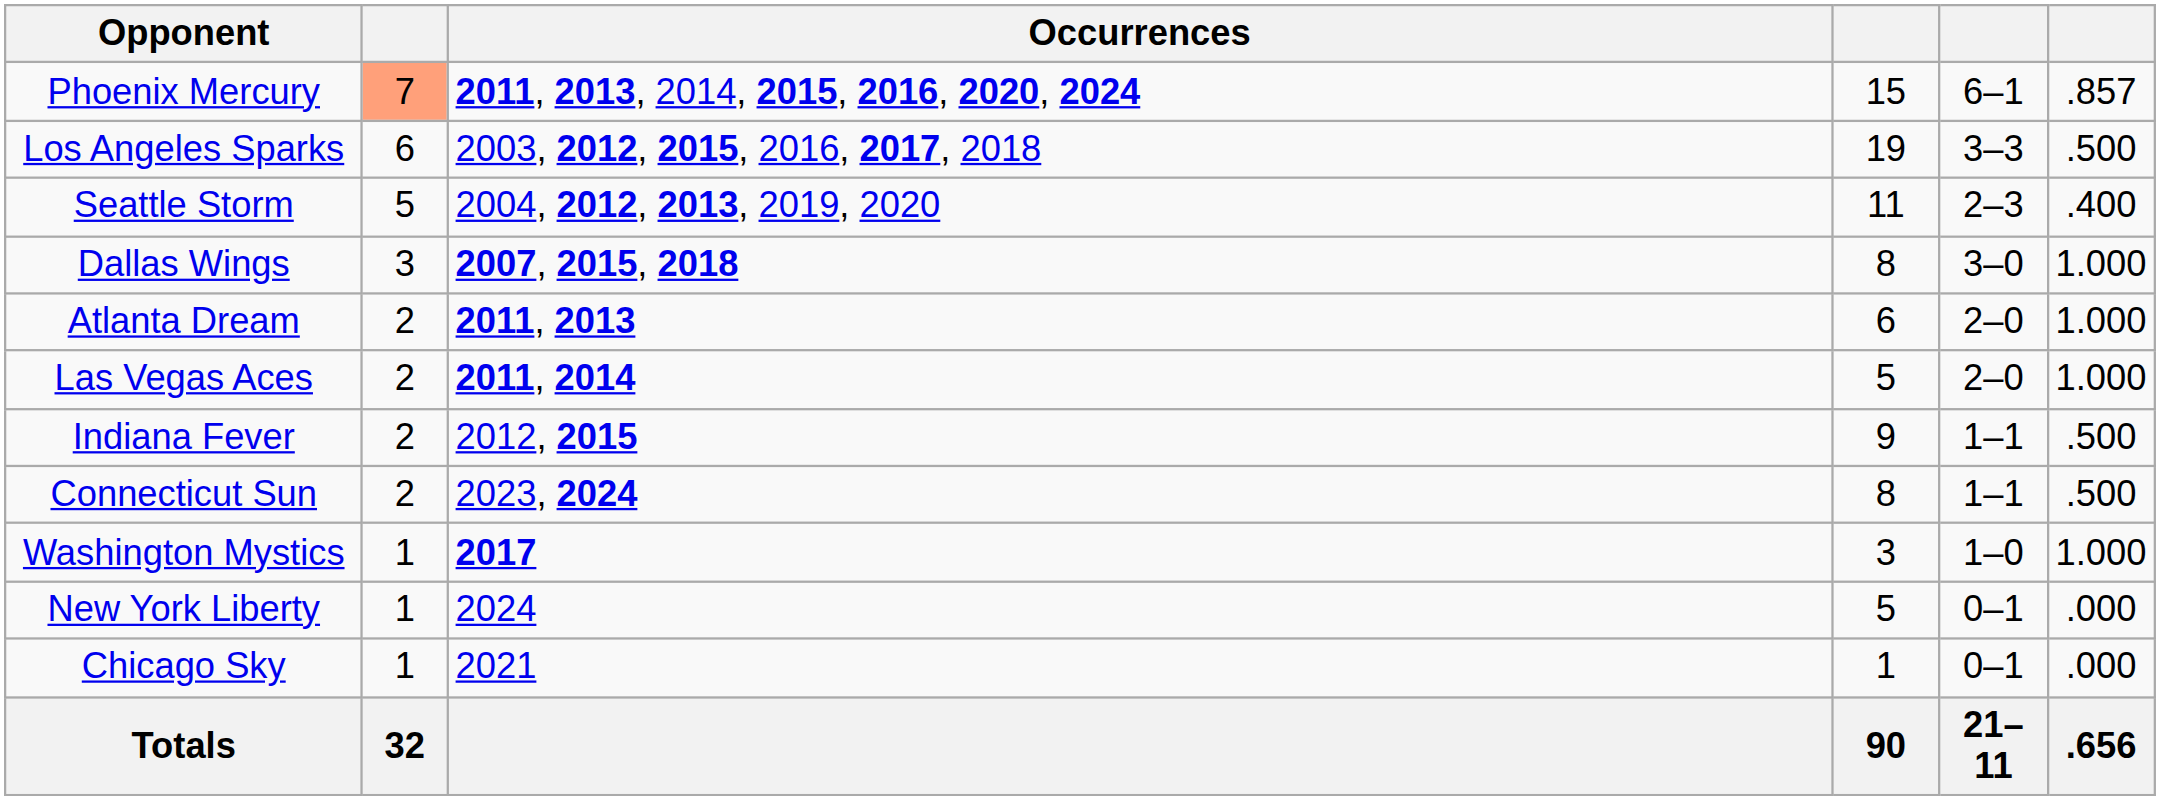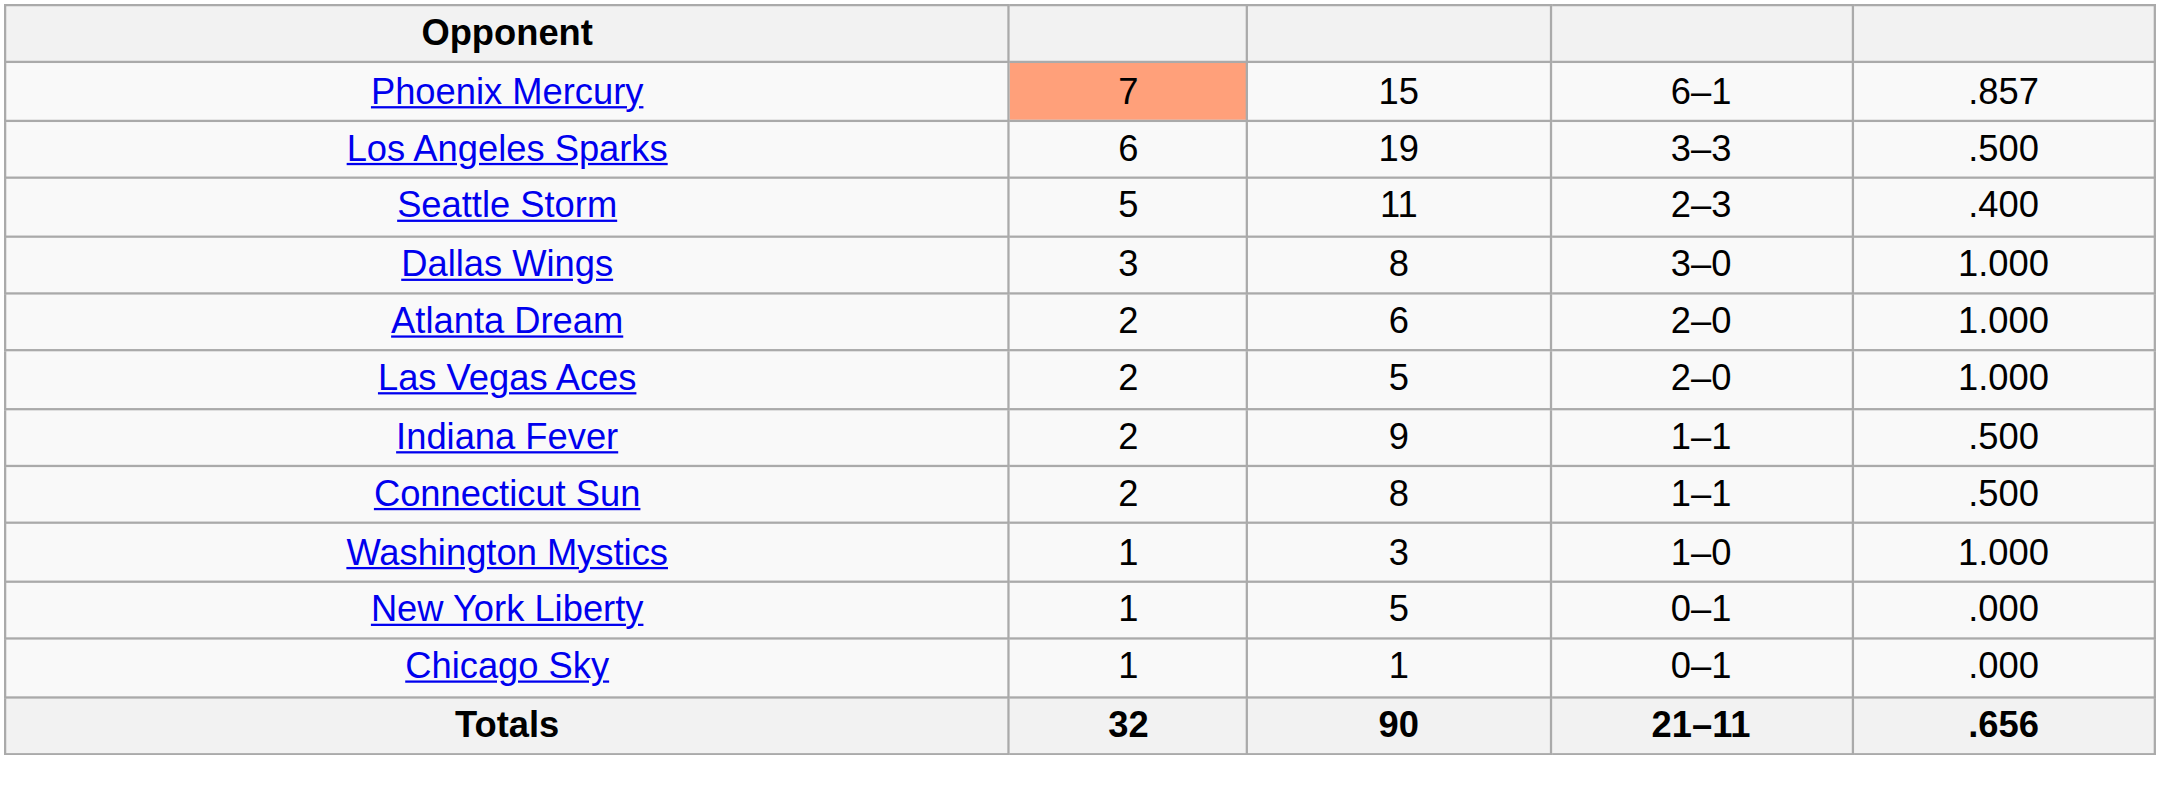 <table class="wikitable sortable" style="text-align: center; width: 75%;">
 <tr>
 <th width="150">Opponent</th>
 <th width="30"></th>
-<th>Occurrences</th>
 <th width="40"></th>
 <th width="40"></th>
 <th width="40"></th>
 </tr>
 <tr>
 <td><a href='#'>Phoenix Mercury</a></td>
 <td style="background: lightsalmon;">7</td>
-<td align=left><strong><a href='#'>2011</a></strong>, <strong><a href='#'>2013</a></strong>, <a href='#'>2014</a>, <strong><a href='#'>2015</a></strong>, <strong><a href='#'>2016</a></strong>, <strong><a href='#'>2020</a></strong>, <a href='#'><strong>2024</strong></a></td>
 <td>15</td>
 <td>6–1</td>
 <td>.857</td>
 </tr>
 <tr>
 <td><a href='#'>Los Angeles Sparks</a></td>
 <td>6</td>
-<td align=left><a href='#'>2003</a>, <strong><a href='#'>2012</a></strong>, <strong><a href='#'>2015</a></strong>, <a href='#'>2016</a>, <strong><a href='#'>2017</a></strong>, <a href='#'>2018</a></td>
 <td>19</td>
 <td>3–3</td>
 <td>.500</td>
 </tr>
 <tr>
 <td><a href='#'>Seattle Storm</a></td>
 <td>5</td>
-<td align=left><a href='#'>2004</a>, <strong><a href='#'>2012</a></strong>, <strong><a href='#'>2013</a></strong>, <a href='#'>2019</a>, <a href='#'>2020</a></td>
 <td>11</td>
 <td>2–3</td>
 <td>.400</td>
 </tr>
 <tr>
 <td><a href='#'>Dallas Wings</a></td>
 <td>3</td>
-<td align=left><strong><a href='#'>2007</a></strong>, <strong><a href='#'>2015</a></strong>, <strong><a href='#'>2018</a></strong></td>
 <td>8</td>
 <td>3–0</td>
 <td>1.000</td>
 </tr>
 <tr>
 <td><a href='#'>Atlanta Dream</a></td>
 <td>2</td>
-<td align=left><strong><a href='#'>2011</a></strong>, <strong><a href='#'>2013</a></strong></td>
 <td>6</td>
 <td>2–0</td>
 <td>1.000</td>
 </tr>
 <tr>
 <td><a href='#'>Las Vegas Aces</a></td>
 <td>2</td>
-<td align=left><strong><a href='#'>2011</a></strong>, <strong><a href='#'>2014</a></strong></td>
 <td>5</td>
 <td>2–0</td>
 <td>1.000</td>
 </tr>
 <tr>
 <td><a href='#'>Indiana Fever</a></td>
 <td>2</td>
-<td align=left><a href='#'>2012</a>, <strong><a href='#'>2015</a></strong></td>
 <td>9</td>
 <td>1–1</td>
 <td>.500</td>
 </tr>
 <tr>
 <td><a href='#'>Connecticut Sun</a></td>
 <td>2</td>
-<td align="left"><a href='#'>2023</a>, <strong><a href='#'>2024</a></strong></td>
 <td>8</td>
 <td>1–1</td>
 <td>.500</td>
 </tr>
 <tr>
 <td><a href='#'>Washington Mystics</a></td>
 <td>1</td>
-<td align=left><strong><a href='#'>2017</a></strong></td>
 <td>3</td>
 <td>1–0</td>
 <td>1.000</td>
 </tr>
 <tr>
 <td><a href='#'>New York Liberty</a></td>
 <td>1</td>
-<td align=left><a href='#'>2024</a></td>
 <td>5</td>
 <td>0–1</td>
 <td>.000</td>
 </tr>
 <tr>
 <td><a href='#'>Chicago Sky</a></td>
 <td>1</td>
-<td align=left><a href='#'>2021</a></td>
 <td>1</td>
 <td>0–1</td>
 <td>.000</td>
 </tr>
 <tr>
 <th width="150">Totals</th>
 <th width="30">32</th>
-<th></th>
 <th width="40">90</th>
 <th width="40">21–11</th>
 <th width="40">.656</th>
 </tr>
 </table>
